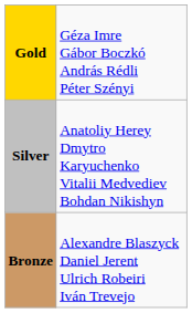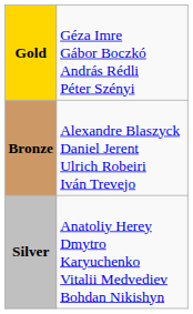 <table class="wikitable" style=" text-align:center; font-size:110%;" width="35%">
 <tr>
 <td bgcolor="gold"><strong>Gold</strong></td>
 <td align=left><br><a href='#'>Géza Imre</a><br><a href='#'>Gábor Boczkó</a><br><a href='#'>András Rédli</a><br><a href='#'>Péter Szényi</a></td>
 </tr>
 <tr>
+<td bgcolor="#cc9966"><strong>Bronze</strong></td>
+<td align=left><br><a href='#'>Alexandre Blaszyck</a><br><a href='#'>Daniel Jerent</a><br><a href='#'>Ulrich Robeiri</a><br><a href='#'>Iván Trevejo</a></td>
+</tr>
+<tr>
 <td bgcolor="silver"><strong>Silver</strong></td>
 <td align=left><br><a href='#'>Anatoliy Herey</a><br><a href='#'>Dmytro Karyuchenko</a><br><a href='#'>Vitalii Medvediev</a><br><a href='#'>Bohdan Nikishyn</a></td>
 </tr>
-<tr>
-<td bgcolor="#cc9966"><strong>Bronze</strong></td>
-<td align=left><br><a href='#'>Alexandre Blaszyck</a><br><a href='#'>Daniel Jerent</a><br><a href='#'>Ulrich Robeiri</a><br><a href='#'>Iván Trevejo</a></td>
-</tr>
 </table>
